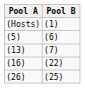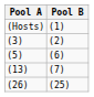 <table class="wikitable">
 <tr>
 <th width=50%>Pool A</th>
 <th width=50%>Pool B</th>
 </tr>
 <tr>
 <td> (Hosts)</td>
 <td> (1)</td>
 </tr>
 <tr>
+<td> (3)</td>
+<td> (2)</td>
+</tr>
+<tr>
 <td> (5)</td>
 <td> (6)</td>
 </tr>
 <tr>
 <td> (13)</td>
 <td> (7)</td>
 </tr>
 <tr>
-<td> (16)</td>
-<td> (22)</td>
-</tr>
-<tr>
 <td> (26)</td>
 <td> (25)</td>
 </tr>
 </table>
